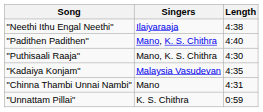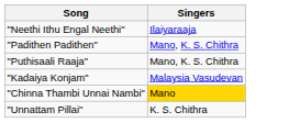 <table class="wikitable" style="font-size:95%;">
 <tr>
 <th>Song</th>
 <th>Singers</th>
-<th>Length</th>
 </tr>
 <tr>
 <td>"Neethi Ithu Engal Neethi"</td>
 <td><a href='#'>Ilaiyaraaja</a></td>
-<td>4:38</td>
 </tr>
 <tr>
 <td>"Padithen Padithen"</td>
 <td><a href='#'>Mano</a>, <a href='#'>K. S. Chithra</a></td>
-<td>4:40</td>
 </tr>
 <tr>
 <td>"Puthisaali Raaja"</td>
 <td>Mano, K. S. Chithra</td>
-<td>4:30</td>
 </tr>
 <tr>
 <td>"Kadaiya Konjam"</td>
 <td><a href='#'>Malaysia Vasudevan</a></td>
-<td>4:35</td>
 </tr>
 <tr>
 <td>"Chinna Thambi Unnai Nambi"</td>
-<td>Mano</td>
-<td>4:31</td>
+<td style="background: gold;">Mano</td>
 </tr>
 <tr>
 <td>"Unnattam Pillai"</td>
 <td>K. S. Chithra</td>
-<td>0:59</td>
 </tr>
 </table>
